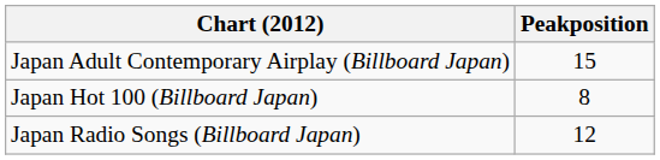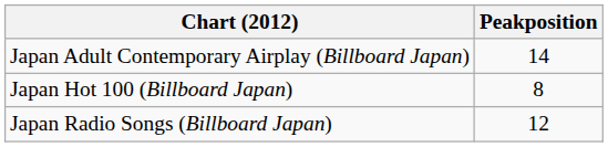 <table class="wikitable">
 <tr>
 <th>Chart (2012)</th>
 <th>Peakposition</th>
 </tr>
 <tr>
 <td>Japan Adult Contemporary Airplay (<em>Billboard Japan</em>)</td>
-<td align="center">15</td>
+<td align="center">14</td>
 </tr>
 <tr>
 <td>Japan Hot 100 (<em>Billboard Japan</em>)</td>
 <td align="center">8</td>
 </tr>
 <tr>
 <td>Japan Radio Songs (<em>Billboard Japan</em>)</td>
 <td align="center">12</td>
 </tr>
 </table>
